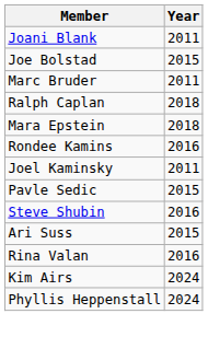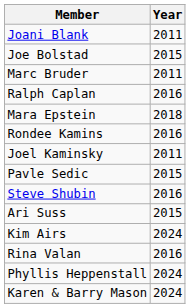 <table class="wikitable sortable">
 <tr>
 <th>Member</th>
 <th>Year</th>
 </tr>
 <tr>
 <td><a href='#'>Joani Blank</a></td>
 <td>2011</td>
 </tr>
 <tr>
 <td>Joe Bolstad</td>
 <td>2015</td>
 </tr>
 <tr>
 <td>Marc Bruder</td>
 <td>2011</td>
 </tr>
 <tr>
 <td>Ralph Caplan</td>
-<td>2018</td>
+<td>2016</td>
 </tr>
 <tr>
 <td>Mara Epstein</td>
 <td>2018</td>
 </tr>
 <tr>
 <td>Rondee Kamins</td>
 <td>2016</td>
 </tr>
 <tr>
 <td>Joel Kaminsky</td>
 <td>2011</td>
 </tr>
 <tr>
 <td>Pavle Sedic</td>
 <td>2015</td>
 </tr>
 <tr>
 <td><a href='#'>Steve Shubin</a></td>
 <td>2016</td>
 </tr>
 <tr>
 <td>Ari Suss</td>
 <td>2015</td>
 </tr>
 <tr>
+<td>Kim Airs</td>
+<td>2024</td>
+</tr>
+<tr>
 <td>Rina Valan</td>
 <td>2016</td>
-</tr>
-<tr>
-<td>Kim Airs</td>
-<td>2024</td>
 </tr>
 <tr>
 <td>Phyllis Heppenstall</td>
 <td>2024</td>
 </tr>
+<tr>
+<td>Karen & Barry Mason</td>
+<td>2024</td>
+</tr>
 </table>
